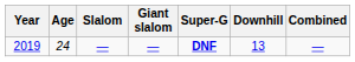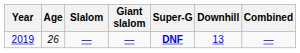 <table class=wikitable style="text-align:center">
 <tr>
 <th>  Year  </th>
 <th>Age</th>
 <th> Slalom </th>
 <th> Giant <br> slalom </th>
 <th>Super-G</th>
 <th>Downhill</th>
 <th>Combined</th>
 </tr>
 <tr>
 <td><a href='#'>2019</a></td>
-<td><em>24</em></td>
+<td><em>26</em></td>
 <td><a href='#'>—</a></td>
 <td><a href='#'>—</a></td>
 <td><strong><a href='#'>DNF</a></strong></td>
 <td><a href='#'>13</a></td>
 <td><a href='#'>—</a></td>
 </tr>
 </table>
